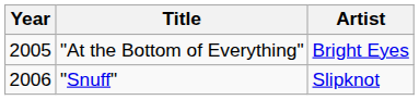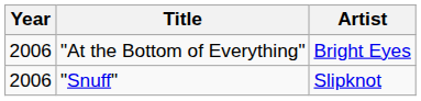 <table class="wikitable sortable">
 <tr>
 <th>Year</th>
 <th>Title</th>
 <th>Artist</th>
 </tr>
 <tr>
-<td>2005</td>
+<td>2006</td>
 <td>"At the Bottom of Everything"</td>
 <td><a href='#'>Bright Eyes</a></td>
 </tr>
 <tr>
 <td>2006</td>
 <td>"<a href='#'>Snuff</a>"</td>
 <td><a href='#'>Slipknot</a></td>
 </tr>
 </table>
